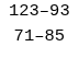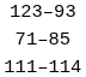 <table style="text-align:center">
 <tr>
 <th width=200></th>
 <th width=100></th>
 <th width=200></th>
 </tr>
 <tr>
 <td align=right><strong></strong></td>
 <td align=center>123–93</td>
 <td align=left></td>
 </tr>
 <tr>
 <td align=right></td>
 <td align=center>71–85</td>
 <td align=left><strong> </strong></td>
 </tr>
+<tr>
+<td align=right></td>
+<td align=center>111–114</td>
+<td align=left><strong> </strong></td>
+</tr>
 </table>
